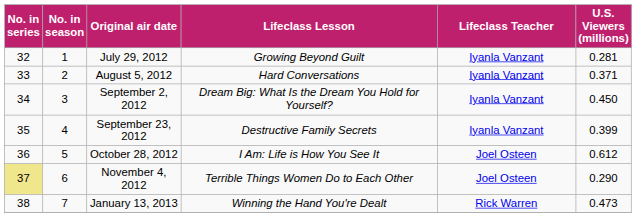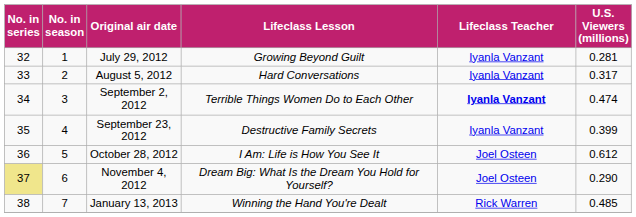 <table class="wikitable plainrowheaders" style="width:100%;text-align:center;">
 <tr style="color:white">
 <th style="background:#bf206e; width:20px;">No. in<br>series</th>
 <th style="background:#bf206e; width:20px;">No. in<br>season</th>
 <th style="background:#bf206e; width:130px;">Original air date</th>
 <th style="background:#bf206e; width:380px;">Lifeclass Lesson</th>
 <th style="background:#bf206e; width:200px;">Lifeclass Teacher</th>
 <th style="background:#bf206e">U.S. Viewers<br>(millions)</th>
 </tr>
 <tr>
 <td>32</td>
 <td>1</td>
 <td>July 29, 2012</td>
 <td><em>Growing Beyond Guilt</em></td>
 <td><a href='#'>Iyanla Vanzant</a></td>
 <td>0.281</td>
 </tr>
 <tr>
 <td>33</td>
 <td>2</td>
 <td>August 5, 2012</td>
 <td><em>Hard Conversations</em></td>
 <td><a href='#'>Iyanla Vanzant</a></td>
-<td>0.371</td>
+<td>0.317</td>
 </tr>
 <tr>
 <td>34</td>
 <td>3</td>
 <td>September 2, 2012</td>
-<td><em>Dream Big: What Is the Dream You Hold for Yourself?</em></td>
-<td><a href='#'>Iyanla Vanzant</a></td>
-<td>0.450</td>
+<td><em>Terrible Things Women Do to Each Other</em></td>
+<td><strong><a href='#'>Iyanla Vanzant</a></strong></td>
+<td>0.474</td>
 </tr>
 <tr>
 <td>35</td>
 <td>4</td>
 <td>September 23, 2012</td>
 <td><em>Destructive Family Secrets</em></td>
 <td><a href='#'>Iyanla Vanzant</a></td>
 <td>0.399</td>
 </tr>
 <tr>
 <td>36</td>
 <td>5</td>
 <td>October 28, 2012</td>
 <td><em>I Am: Life is How You See It</em></td>
 <td><a href='#'>Joel Osteen</a></td>
 <td>0.612</td>
 </tr>
 <tr>
 <td style="background: khaki;">37</td>
 <td>6</td>
 <td>November 4, 2012</td>
-<td><em>Terrible Things Women Do to Each Other</em></td>
+<td><em>Dream Big: What Is the Dream You Hold for Yourself?</em></td>
 <td><a href='#'>Joel Osteen</a></td>
 <td>0.290</td>
 </tr>
 <tr>
 <td>38</td>
 <td>7</td>
 <td>January 13, 2013</td>
 <td><em>Winning the Hand You're Dealt</em></td>
 <td><a href='#'>Rick Warren</a></td>
-<td>0.473</td>
+<td>0.485</td>
 </tr>
 <tr>
 </tr>
 </table>
